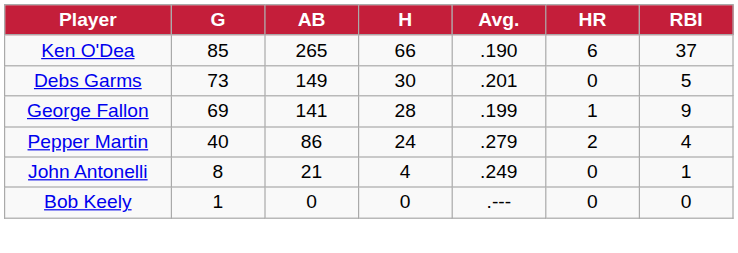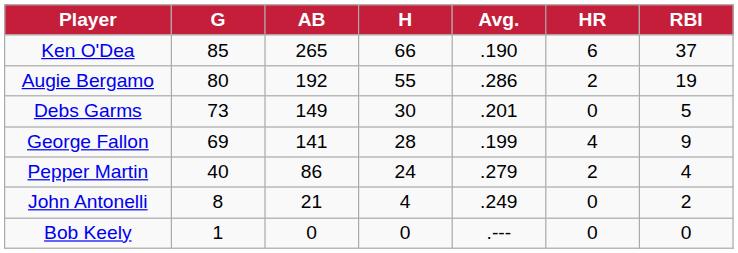 <table class="wikitable sortable">
 <tr>
 <th style="background:#c41e3a;color:white;" width="16%">Player</th>
 <th style="background:#c41e3a;color:white;" width="9%">G</th>
 <th style="background:#c41e3a;color:white;" width="9%">AB</th>
 <th style="background:#c41e3a;color:white;" width="9%">H</th>
 <th style="background:#c41e3a;color:white;" width="9%">Avg.</th>
 <th style="background:#c41e3a;color:white;" width="9%">HR</th>
 <th style="background:#c41e3a;color:white;" width="9%">RBI</th>
 </tr>
 <tr align="center">
 <td><a href='#'>Ken O'Dea</a></td>
 <td>85</td>
 <td>265</td>
 <td>66</td>
 <td>.190</td>
 <td>6</td>
 <td>37</td>
 </tr>
 <tr align="center">
+<td><a href='#'>Augie Bergamo</a></td>
+<td>80</td>
+<td>192</td>
+<td>55</td>
+<td>.286</td>
+<td>2</td>
+<td>19</td>
+</tr>
+<tr align="center">
 <td><a href='#'>Debs Garms</a></td>
 <td>73</td>
 <td>149</td>
 <td>30</td>
 <td>.201</td>
 <td>0</td>
 <td>5</td>
 </tr>
 <tr align="center">
 <td><a href='#'>George Fallon</a></td>
 <td>69</td>
 <td>141</td>
 <td>28</td>
 <td>.199</td>
-<td>1</td>
+<td>4</td>
 <td>9</td>
 </tr>
 <tr align="center">
 <td><a href='#'>Pepper Martin</a></td>
 <td>40</td>
 <td>86</td>
 <td>24</td>
 <td>.279</td>
 <td>2</td>
 <td>4</td>
 </tr>
 <tr align="center">
 <td><a href='#'>John Antonelli</a></td>
 <td>8</td>
 <td>21</td>
 <td>4</td>
 <td>.249</td>
 <td>0</td>
-<td>1</td>
+<td>2</td>
 </tr>
 <tr align="center">
 <td><a href='#'>Bob Keely</a></td>
 <td>1</td>
 <td>0</td>
 <td>0</td>
 <td>.---</td>
 <td>0</td>
 <td>0</td>
 </tr>
 </table>
